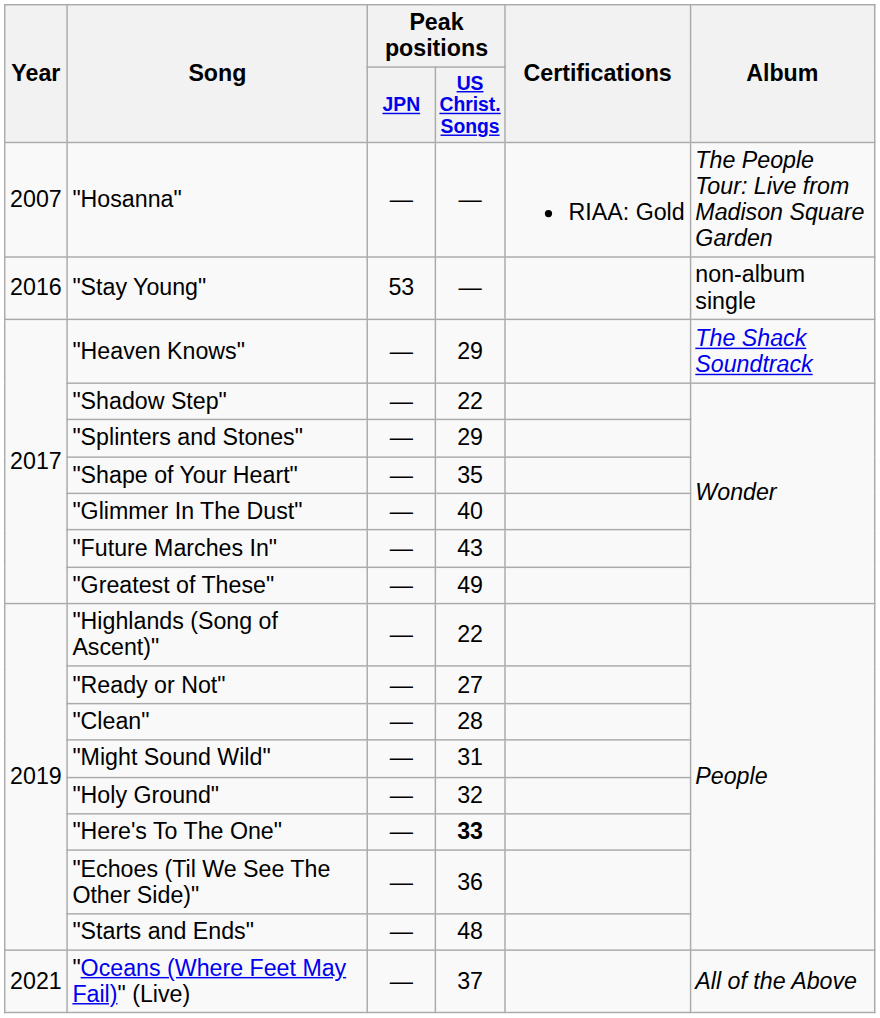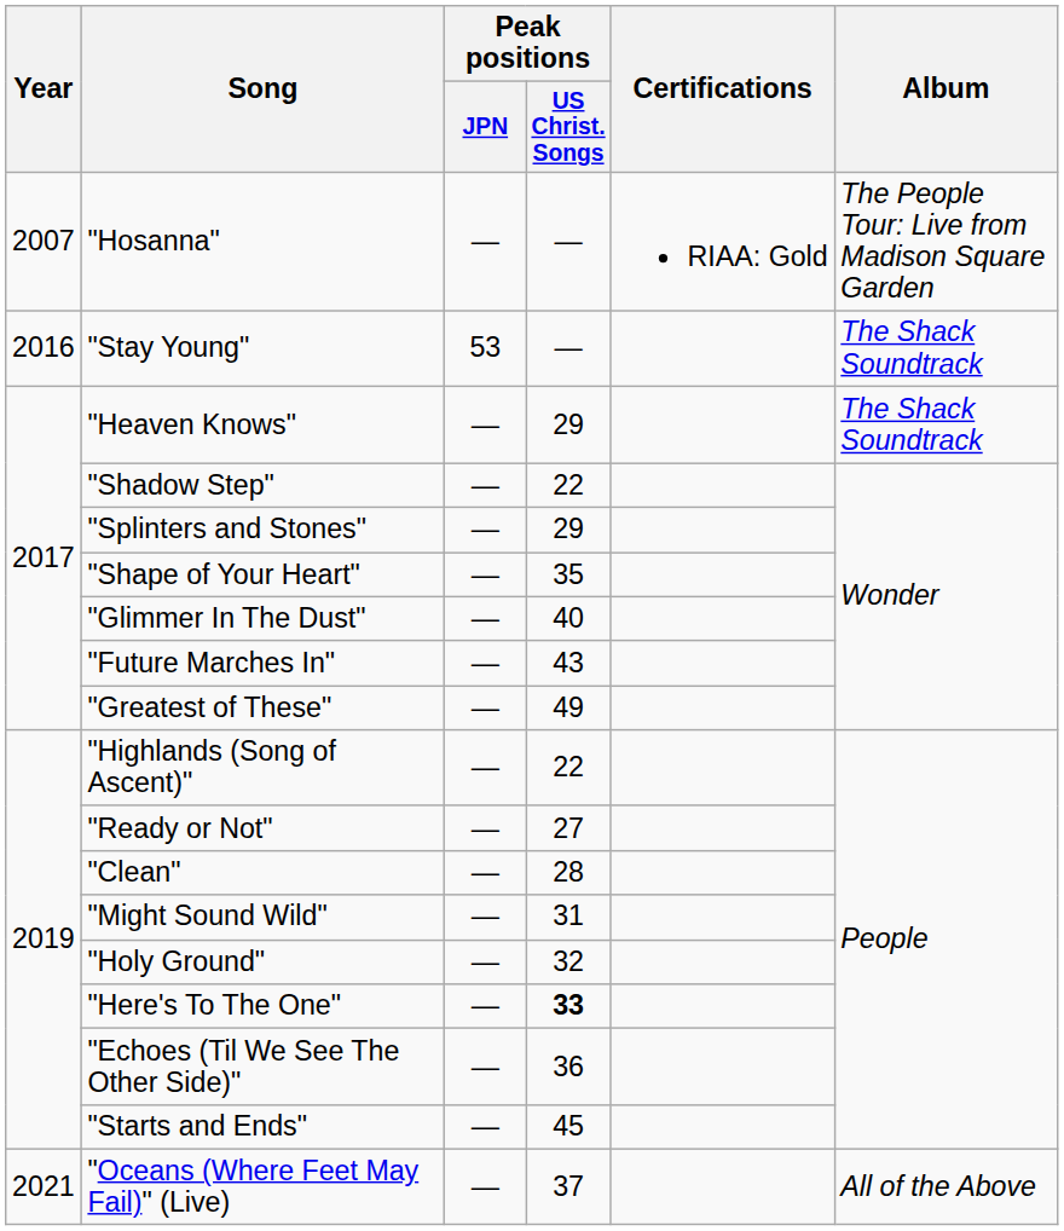 <table class="wikitable">
 <tr>
 <th rowspan="2" style="text-align:center; width:10px;">Year</th>
 <th rowspan="2" style="text-align:center; width:200px;">Song</th>
 <th style="text-align:center;" colspan="2">Peak positions</th>
 <th rowspan="2">Certifications</th>
 <th rowspan="2" style="text-align:center; width:120px;">Album</th>
 </tr>
 <tr style="font-size:smaller;">
 <th width="40"><a href='#'>JPN</a><br></th>
 <th width="40"><a href='#'>US<br>Christ.<br>Songs</a><br></th>
 </tr>
 <tr>
 <td rowspan="1">2007</td>
 <td>"Hosanna"</td>
 <td style="text-align:center;">—</td>
 <td style="text-align:center;">—</td>
 <td><br><ul><li>RIAA: Gold</li></ul></td>
 <td><em>The People Tour: Live from Madison Square Garden</em></td>
 </tr>
 <tr>
 <td rowspan="1">2016</td>
 <td>"Stay Young"</td>
 <td style="text-align:center;">53</td>
 <td style="text-align:center;">—</td>
 <td></td>
-<td>non-album single</td>
+<td><em><a href='#'>The Shack Soundtrack</a></em></td>
 </tr>
 <tr>
 <td rowspan="7">2017</td>
 <td>"Heaven Knows"</td>
 <td style="text-align:center;">—</td>
 <td style="text-align:center;">29</td>
 <td></td>
 <td><em><a href='#'>The Shack Soundtrack</a></em></td>
 </tr>
 <tr>
 <td>"Shadow Step"</td>
 <td style="text-align:center;">—</td>
 <td style="text-align:center;">22</td>
 <td></td>
 <td rowspan="6"><em>Wonder</em></td>
 </tr>
 <tr>
 <td>"Splinters and Stones"</td>
 <td style="text-align:center;">—</td>
 <td style="text-align:center;">29</td>
 <td></td>
 </tr>
 <tr>
 <td>"Shape of Your Heart"</td>
 <td style="text-align:center;">—</td>
 <td style="text-align:center;">35</td>
 <td></td>
 </tr>
 <tr>
 <td>"Glimmer In The Dust"</td>
 <td style="text-align:center;">—</td>
 <td style="text-align:center;">40</td>
 <td></td>
 </tr>
 <tr>
 <td>"Future Marches In"</td>
 <td style="text-align:center;">—</td>
 <td style="text-align:center;">43</td>
 <td></td>
 </tr>
 <tr>
 <td>"Greatest of These"</td>
 <td style="text-align:center;">—</td>
 <td style="text-align:center;">49</td>
 <td></td>
 </tr>
 <tr>
 <td rowspan="8">2019</td>
 <td>"Highlands (Song of Ascent)"</td>
 <td style="text-align:center;">—</td>
 <td style="text-align:center;">22</td>
 <td></td>
 <td rowspan="8"><em>People</em></td>
 </tr>
 <tr>
 <td>"Ready or Not"</td>
 <td style="text-align:center;">—</td>
 <td style="text-align:center;">27</td>
 <td></td>
 </tr>
 <tr>
 <td>"Clean"</td>
 <td style="text-align:center;">—</td>
 <td style="text-align:center;">28</td>
 <td></td>
 </tr>
 <tr>
 <td>"Might Sound Wild"</td>
 <td style="text-align:center;">—</td>
 <td style="text-align:center;">31</td>
 <td></td>
 </tr>
 <tr>
 <td>"Holy Ground"</td>
 <td style="text-align:center;">—</td>
 <td style="text-align:center;">32</td>
 <td></td>
 </tr>
 <tr>
 <td>"Here's To The One"</td>
 <td style="text-align:center;">—</td>
 <td style="text-align:center;"><strong>33</strong></td>
 <td></td>
 </tr>
 <tr>
 <td>"Echoes (Til We See The Other Side)"</td>
 <td style="text-align:center;">—</td>
 <td style="text-align:center;">36</td>
 <td></td>
 </tr>
 <tr>
 <td>"Starts and Ends"</td>
 <td style="text-align:center;">—</td>
-<td style="text-align:center;">48</td>
+<td style="text-align:center;">45</td>
 <td></td>
 </tr>
 <tr>
 <td rowspan="1">2021</td>
 <td>"<a href='#'>Oceans (Where Feet May Fail)</a>" (Live)</td>
 <td style="text-align:center;">—</td>
 <td style="text-align:center;">37</td>
 <td></td>
 <td><em>All of the Above</em></td>
 </tr>
 </table>
